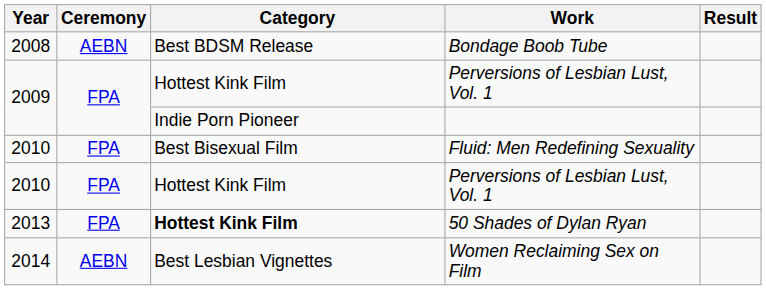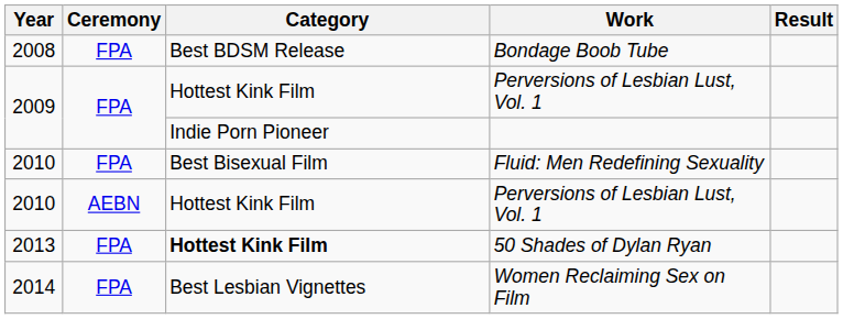 <table class="wikitable" style="width:55%;">
 <tr>
 <th style="width:7%;">Year</th>
 <th style="width:7%;">Ceremony</th>
 <th style="width:42%;">Category</th>
 <th style="width:36%;">Work</th>
 <th style="width:8%;">Result</th>
 </tr>
 <tr>
 <td rowspan=1 align=center>2008</td>
-<td align=center><a href='#'>AEBN</a></td>
+<td align=center><a href='#'>FPA</a></td>
 <td>Best BDSM Release</td>
 <td><em>Bondage Boob Tube</em></td>
 <td></td>
 </tr>
 <tr>
 <td rowspan=2 align=center>2009</td>
 <td rowspan=2 align=center><a href='#'>FPA</a></td>
 <td>Hottest Kink Film</td>
 <td><em>Perversions of Lesbian Lust, Vol. 1</em></td>
 <td></td>
 </tr>
 <tr>
 <td>Indie Porn Pioneer</td>
 <td></td>
 <td></td>
 </tr>
 <tr>
 <td rowspan=1 align=center>2010</td>
 <td align=center><a href='#'>FPA</a></td>
 <td>Best Bisexual Film</td>
 <td><em>Fluid: Men Redefining Sexuality</em></td>
 <td></td>
 </tr>
 <tr>
 <td rowspan=1 align=center>2010</td>
-<td align=center><a href='#'>FPA</a></td>
+<td align=center><a href='#'>AEBN</a></td>
 <td>Hottest Kink Film</td>
 <td><em>Perversions of Lesbian Lust, Vol. 1</em></td>
 <td></td>
 </tr>
 <tr>
 <td align=center>2013</td>
 <td align=center><a href='#'>FPA</a></td>
 <td><strong>Hottest Kink Film</strong></td>
 <td><em>50 Shades of Dylan Ryan</em></td>
 <td></td>
 </tr>
 <tr>
 <td align=center>2014</td>
-<td align=center><a href='#'>AEBN</a></td>
+<td align=center><a href='#'>FPA</a></td>
 <td>Best Lesbian Vignettes</td>
 <td><em>Women Reclaiming Sex on Film</em></td>
 <td></td>
 </tr>
 </table>
